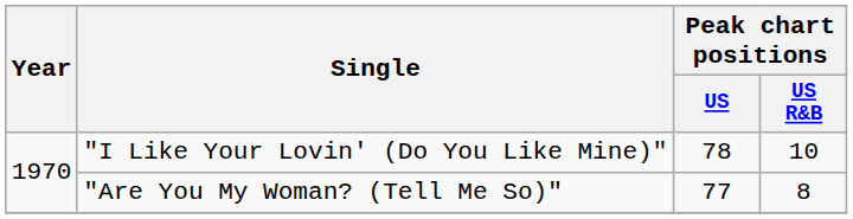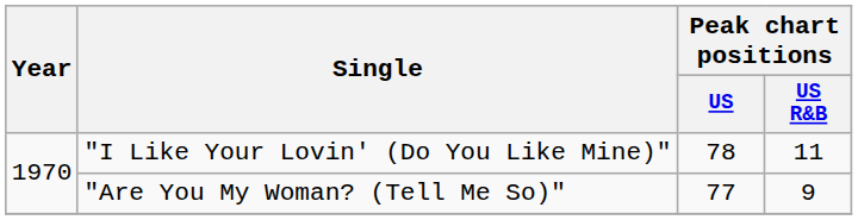 <table class="wikitable" style="text-align:center;">
 <tr>
 <th rowspan="2">Year</th>
 <th rowspan="2">Single</th>
 <th colspan="2">Peak chart positions</th>
 </tr>
 <tr style="font-size:smaller;">
 <th width="40"><a href='#'>US</a><br></th>
 <th width="40"><a href='#'>US<br>R&B</a><br></th>
 </tr>
 <tr>
 <td rowspan="2">1970</td>
 <td align="left">"I Like Your Lovin' (Do You Like Mine)"</td>
 <td>78</td>
-<td>10</td>
+<td>11</td>
 </tr>
 <tr>
 <td align="left">"Are You My Woman? (Tell Me So)"</td>
 <td>77</td>
-<td>8</td>
+<td>9</td>
 </tr>
 <tr>
 </tr>
 </table>
